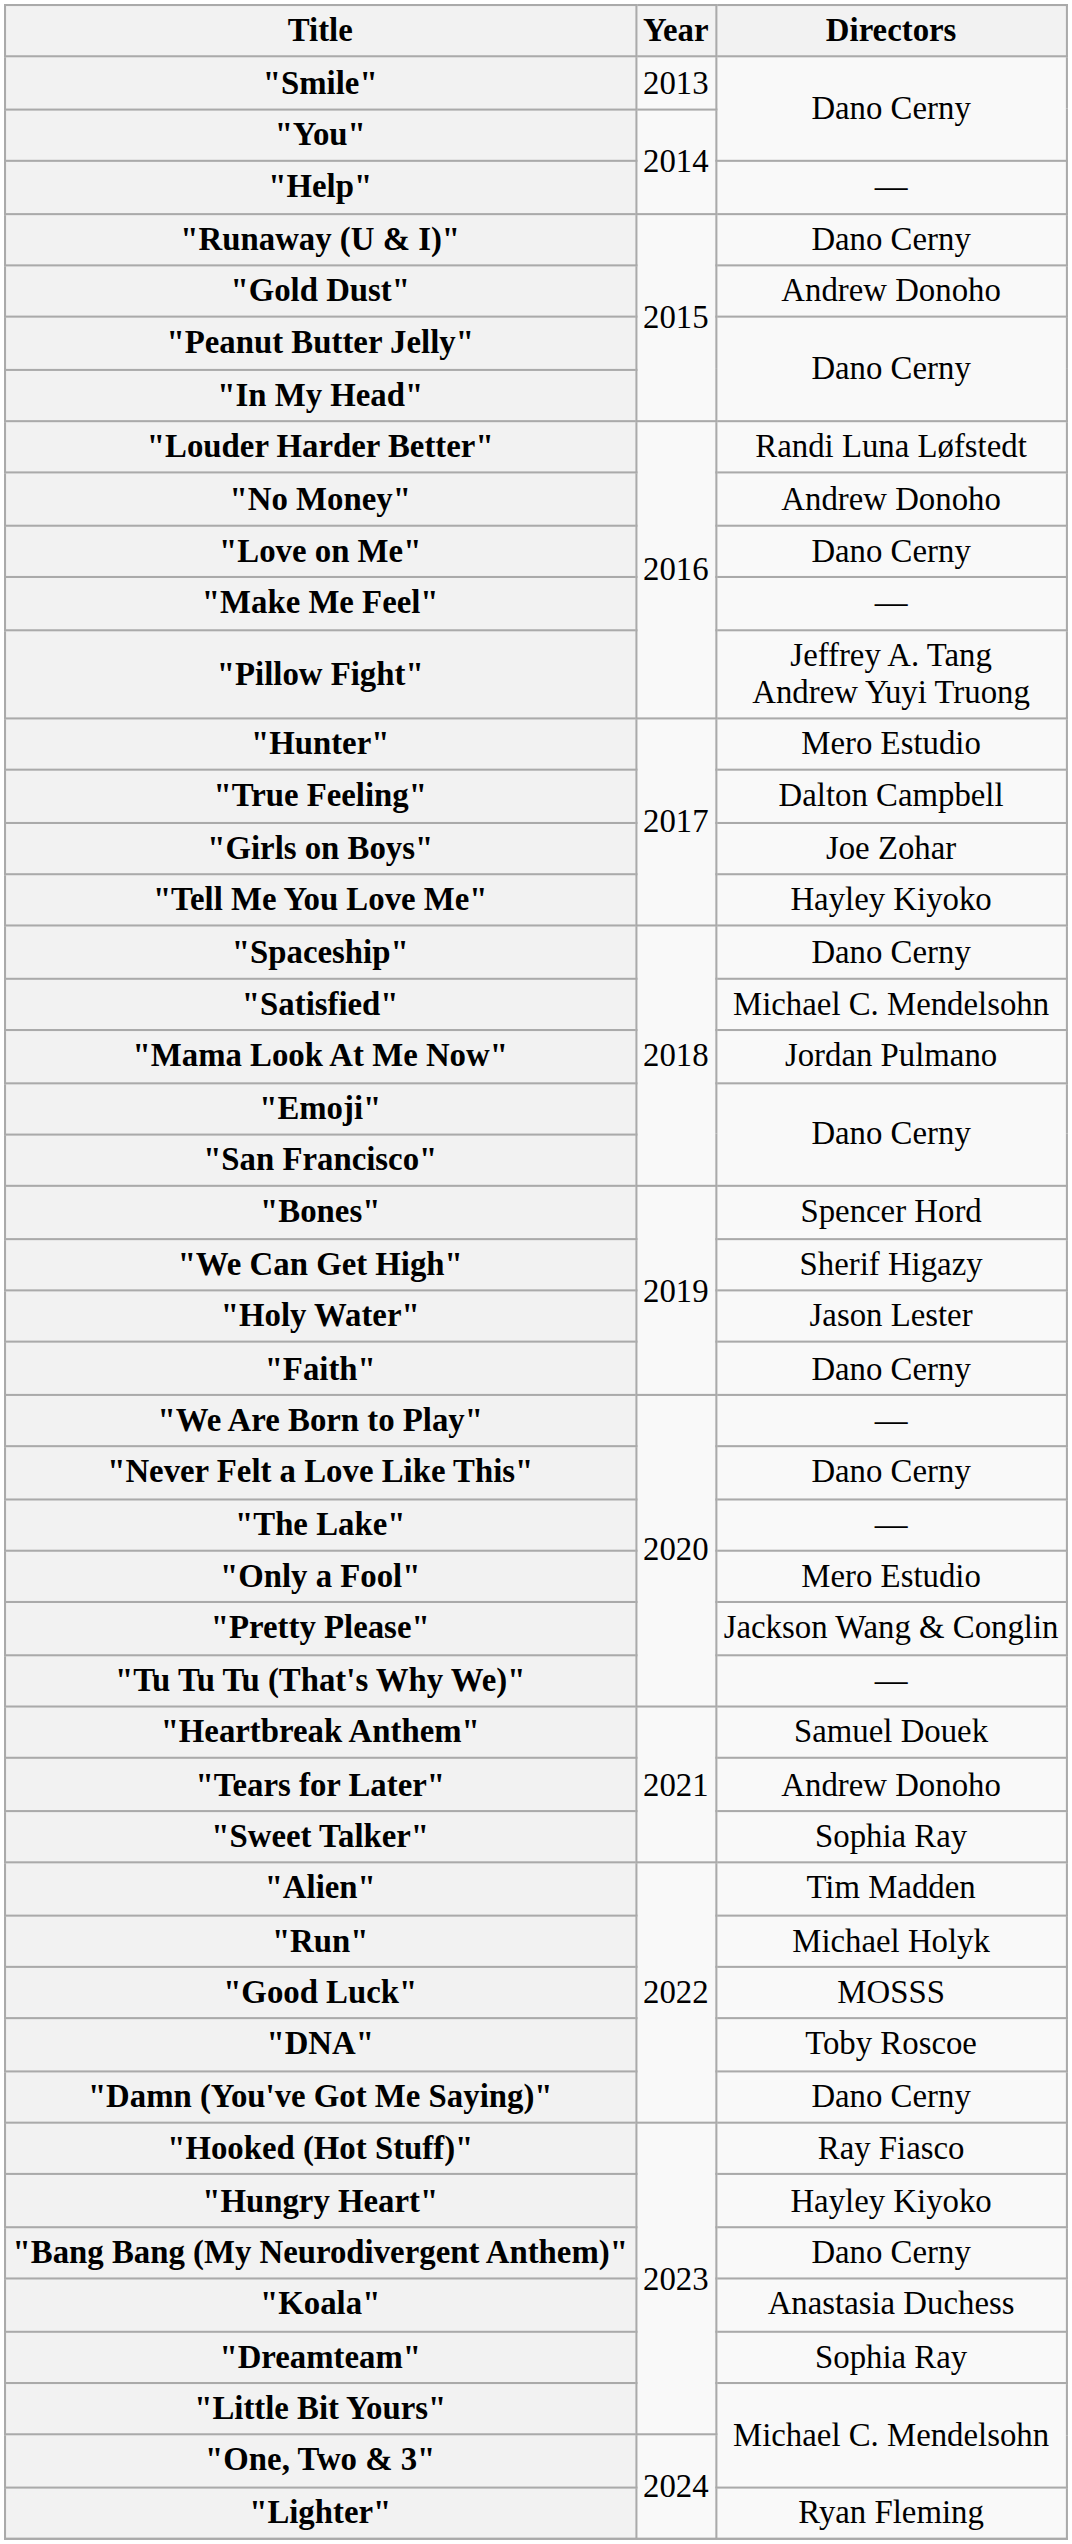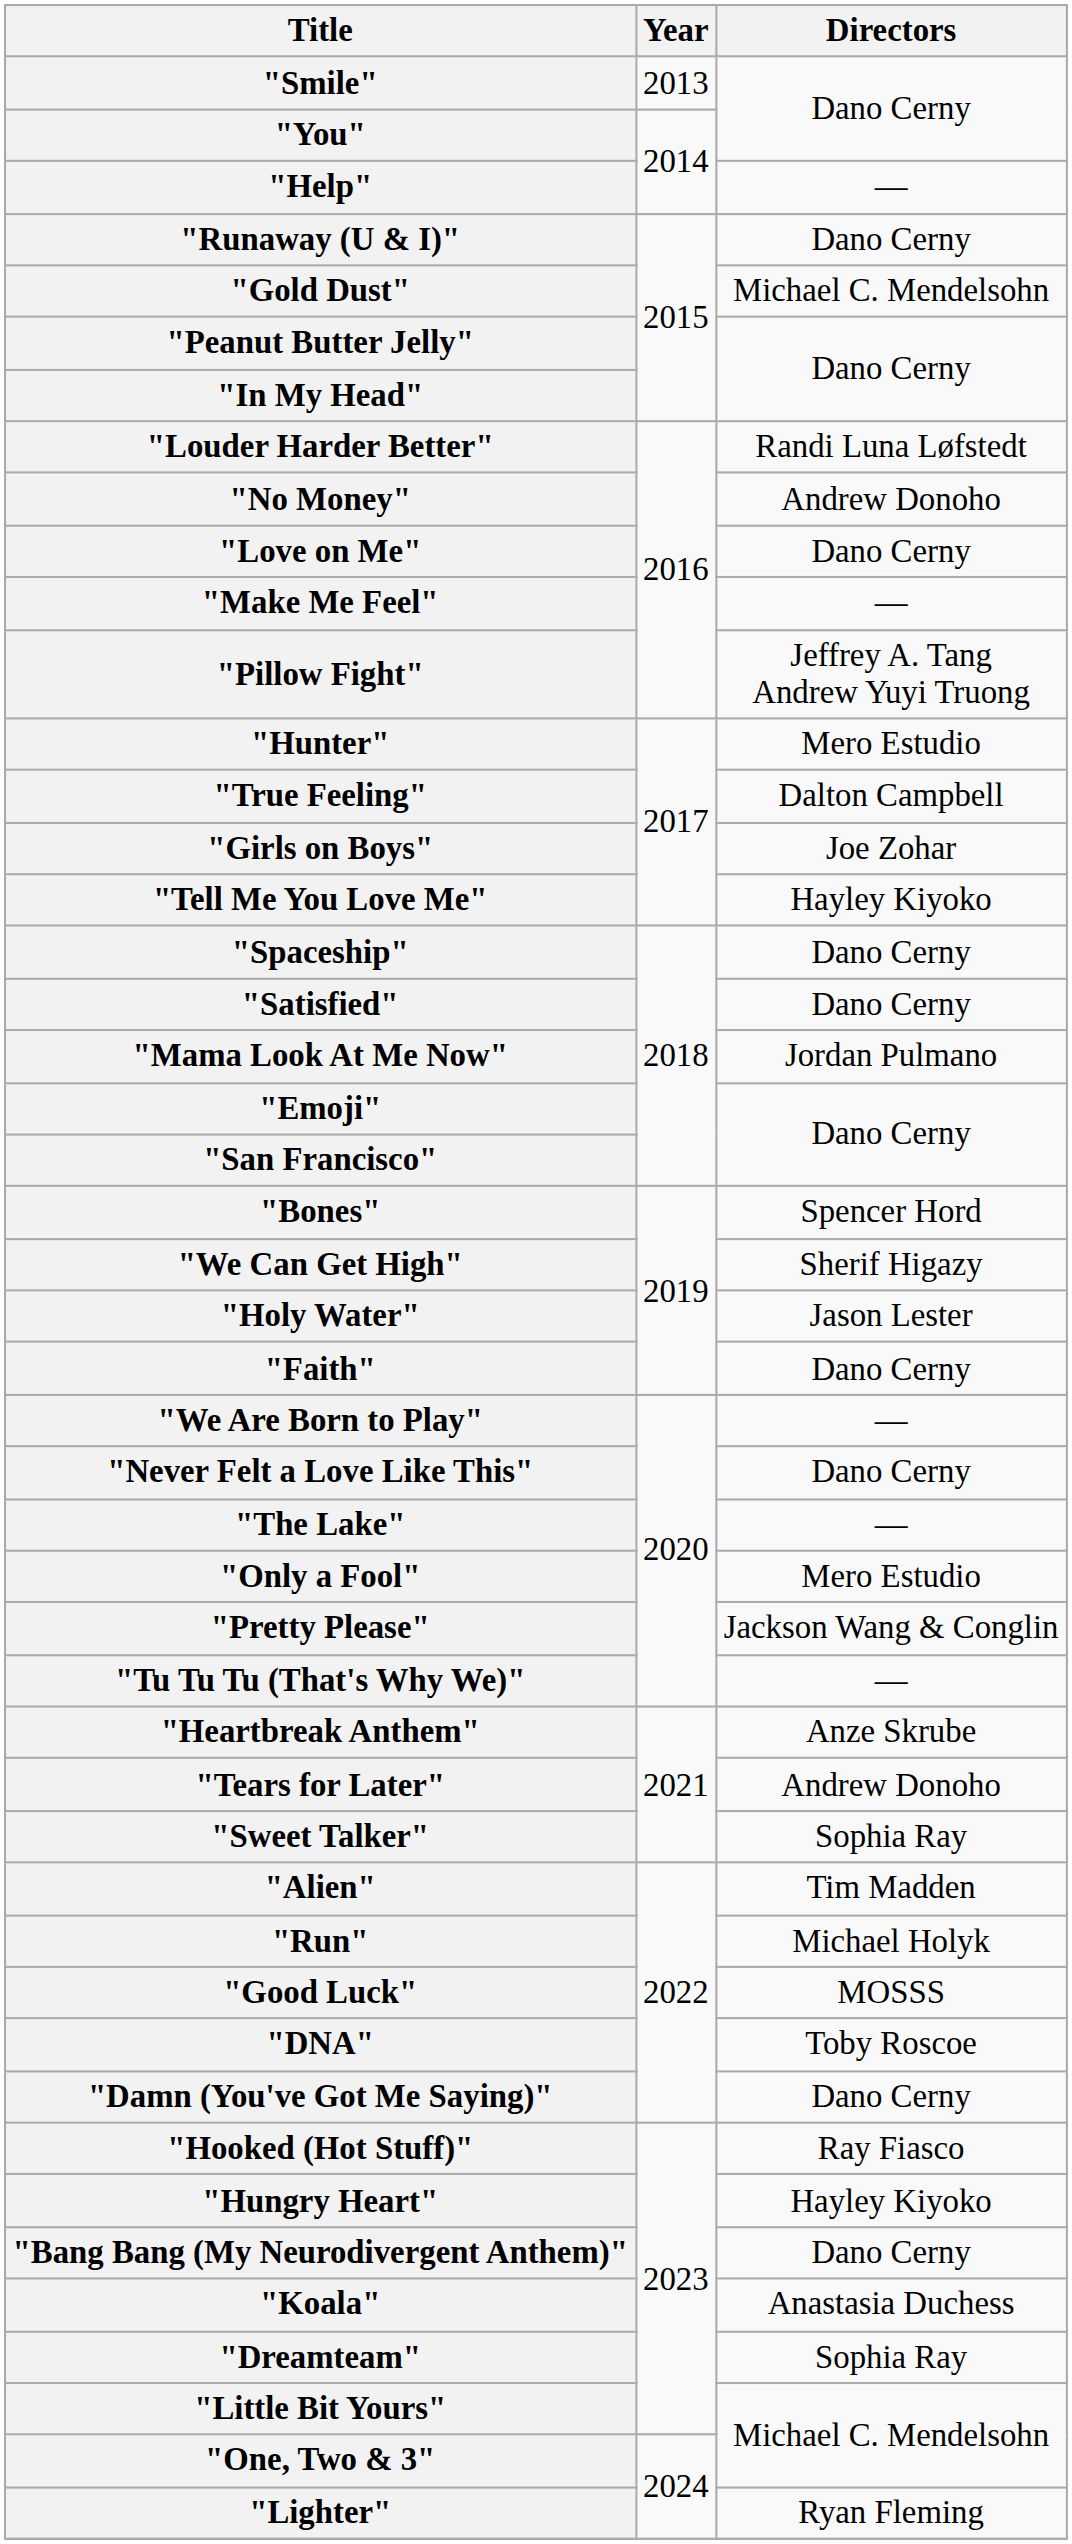 <table class="wikitable plainrowheaders" style="text-align:center;">
 <tr>
 <th scope="col">Title</th>
 <th scope="col">Year</th>
 <th scope="col">Directors</th>
 </tr>
 <tr>
 <th scope="row">"Smile"</th>
 <td align="center">2013</td>
 <td rowspan="2">Dano Cerny</td>
 </tr>
 <tr>
 <th scope="row">"You"</th>
 <td rowspan="2" align="center">2014</td>
 </tr>
 <tr>
 <th scope="row">"Help"</th>
 <td>—</td>
 </tr>
 <tr>
 <th scope="row">"Runaway (U & I)"</th>
 <td rowspan="4" align="center">2015</td>
 <td>Dano Cerny</td>
 </tr>
 <tr>
 <th>"Gold Dust"</th>
-<td>Andrew Donoho</td>
+<td>Michael C. Mendelsohn</td>
 </tr>
 <tr>
 <th scope="row">"Peanut Butter Jelly"</th>
 <td rowspan="2">Dano Cerny</td>
 </tr>
 <tr>
 <th scope="row">"In My Head"</th>
 </tr>
 <tr>
 <th>"Louder Harder Better"</th>
 <td rowspan="5">2016</td>
 <td>Randi Luna Løfstedt</td>
 </tr>
 <tr>
 <th scope="row">"No Money"</th>
 <td>Andrew Donoho</td>
 </tr>
 <tr>
 <th scope="row">"Love on Me"</th>
 <td>Dano Cerny</td>
 </tr>
 <tr>
 <th scope="row">"Make Me Feel"</th>
 <td>—</td>
 </tr>
 <tr>
 <th><strong>"Pillow Fight"</strong></th>
 <td>Jeffrey A. Tang<br>Andrew Yuyi Truong</td>
 </tr>
 <tr>
 <th scope="row">"Hunter"</th>
 <td rowspan="4">2017</td>
 <td>Mero Estudio</td>
 </tr>
 <tr>
 <th scope="row">"True Feeling"</th>
 <td>Dalton Campbell</td>
 </tr>
 <tr>
 <th scope="row">"Girls on Boys"</th>
 <td>Joe Zohar</td>
 </tr>
 <tr>
 <th scope="row">"Tell Me You Love Me"</th>
 <td>Hayley Kiyoko</td>
 </tr>
 <tr>
 <th scope="row">"Spaceship"</th>
 <td rowspan="5">2018</td>
 <td>Dano Cerny</td>
 </tr>
 <tr>
 <th scope="row">"Satisfied"</th>
-<td>Michael C. Mendelsohn</td>
+<td>Dano Cerny</td>
 </tr>
 <tr>
 <th scope="row">"Mama Look At Me Now"</th>
 <td>Jordan Pulmano</td>
 </tr>
 <tr>
 <th scope="row">"Emoji"</th>
 <td rowspan="2">Dano Cerny</td>
 </tr>
 <tr>
 <th scope="row">"San Francisco"</th>
 </tr>
 <tr>
 <th scope="row">"Bones"</th>
 <td rowspan="4">2019</td>
 <td>Spencer Hord</td>
 </tr>
 <tr>
 <th scope="row">"We Can Get High"</th>
 <td>Sherif Higazy</td>
 </tr>
 <tr>
 <th scope="row">"Holy Water"</th>
 <td>Jason Lester</td>
 </tr>
 <tr>
 <th scope="row">"Faith"</th>
 <td>Dano Cerny</td>
 </tr>
 <tr>
 <th scope="row">"We Are Born to Play"</th>
 <td rowspan="6">2020</td>
 <td>—</td>
 </tr>
 <tr>
 <th scope="row">"Never Felt a Love Like This"</th>
 <td>Dano Cerny</td>
 </tr>
 <tr>
 <th scope="row">"The Lake"</th>
 <td>—</td>
 </tr>
 <tr>
 <th scope="row">"Only a Fool"</th>
 <td>Mero Estudio</td>
 </tr>
 <tr>
 <th scope="row">"Pretty Please"</th>
 <td>Jackson Wang & Conglin</td>
 </tr>
 <tr>
 <th scope="row">"Tu Tu Tu (That's Why We)"</th>
 <td>—</td>
 </tr>
 <tr>
 <th scope="row">"Heartbreak Anthem"</th>
 <td rowspan="3">2021</td>
-<td>Samuel Douek</td>
+<td>Anze Skrube</td>
 </tr>
 <tr>
 <th scope="row">"Tears for Later"</th>
 <td>Andrew Donoho</td>
 </tr>
 <tr>
 <th scope="row">"Sweet Talker"</th>
 <td>Sophia Ray</td>
 </tr>
 <tr>
 <th scope="row">"Alien"</th>
 <td rowspan="5">2022</td>
 <td>Tim Madden</td>
 </tr>
 <tr>
 <th scope="row">"Run"</th>
 <td>Michael Holyk</td>
 </tr>
 <tr>
 <th scope="row">"Good Luck"</th>
 <td>MOSSS</td>
 </tr>
 <tr>
 <th scope="row">"DNA"</th>
 <td>Toby Roscoe</td>
 </tr>
 <tr>
 <th scope="row">"Damn (You've Got Me Saying)"</th>
 <td>Dano Cerny</td>
 </tr>
 <tr>
 <th scope="row">"Hooked (Hot Stuff)"</th>
 <td rowspan="6">2023</td>
 <td>Ray Fiasco</td>
 </tr>
 <tr>
 <th scope="row">"Hungry Heart"</th>
 <td>Hayley Kiyoko</td>
 </tr>
 <tr>
 <th scope="row">"Bang Bang (My Neurodivergent Anthem)"</th>
 <td>Dano Cerny</td>
 </tr>
 <tr>
 <th scope="row">"Koala"</th>
 <td>Anastasia Duchess</td>
 </tr>
 <tr>
 <th scope="row">"Dreamteam"</th>
 <td>Sophia Ray</td>
 </tr>
 <tr>
 <th>"Little Bit Yours"</th>
 <td rowspan="2">Michael C. Mendelsohn</td>
 </tr>
 <tr>
 <th>"One, Two & 3"</th>
 <td rowspan="2">2024</td>
 </tr>
 <tr>
 <th scope="row">"Lighter"</th>
 <td>Ryan Fleming</td>
 </tr>
 <tr>
 </tr>
 </table>
